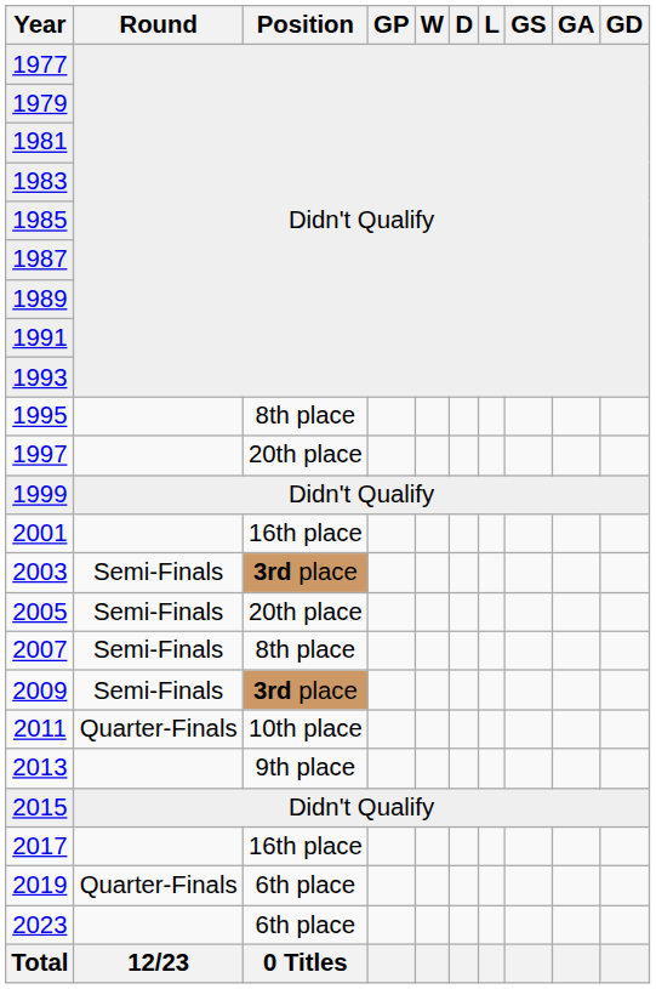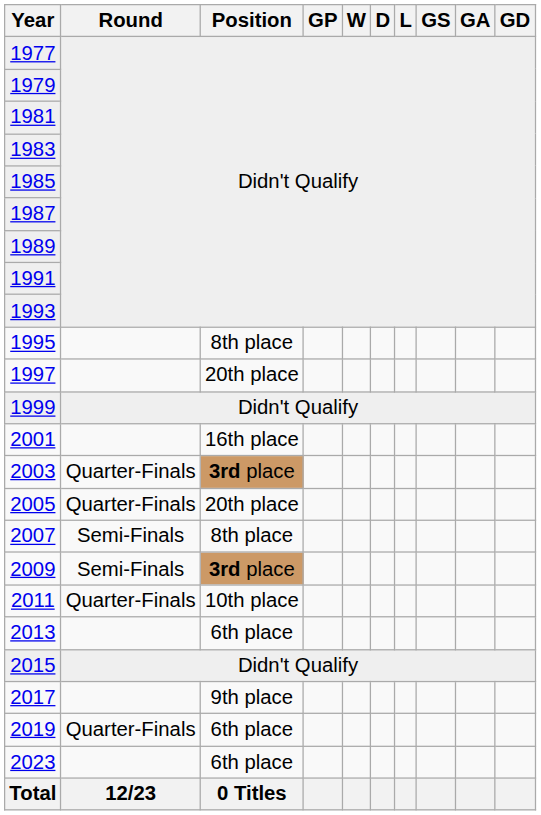 <table class="wikitable" style="text-align: center;">
 <tr>
 <th>Year</th>
 <th>Round</th>
 <th>Position</th>
 <th>GP</th>
 <th>W</th>
 <th>D</th>
 <th>L</th>
 <th>GS</th>
 <th>GA</th>
 <th>GD</th>
 </tr>
 <tr bgcolor=efefef>
 <td><a href='#'>1977</a> </td>
 <td colspan=9 rowspan=9>Didn't Qualify</td>
 </tr>
 <tr bgcolor=efefef>
 <td><a href='#'>1979</a>  </td>
 </tr>
 <tr bgcolor=efefef>
 <td><a href='#'>1981</a> </td>
 </tr>
 <tr bgcolor=efefef>
 <td><a href='#'>1983</a> </td>
 </tr>
 <tr bgcolor=efefef>
 <td><a href='#'>1985</a> </td>
 </tr>
 <tr bgcolor=efefef>
 <td><a href='#'>1987</a> </td>
 </tr>
 <tr bgcolor=efefef>
 <td><a href='#'>1989</a> </td>
 </tr>
 <tr bgcolor=efefef>
 <td><a href='#'>1991</a> </td>
 </tr>
 <tr bgcolor=efefef>
 <td><a href='#'>1993</a> </td>
 </tr>
 <tr bgcolor=>
 <td><a href='#'>1995</a> </td>
 <td></td>
 <td>8th place</td>
 <td></td>
 <td></td>
 <td></td>
 <td></td>
 <td></td>
 <td></td>
 <td></td>
 </tr>
 <tr bgcolor=>
 <td><a href='#'>1997</a> </td>
 <td></td>
 <td>20th place</td>
 <td></td>
 <td></td>
 <td></td>
 <td></td>
 <td></td>
 <td></td>
 <td></td>
 </tr>
 <tr bgcolor=efefef>
 <td><a href='#'>1999</a> </td>
 <td colspan=9 rowspan=1>Didn't Qualify</td>
 </tr>
 <tr bgcolor=>
 <td><a href='#'>2001</a> </td>
 <td></td>
 <td>16th place</td>
 <td></td>
 <td></td>
 <td></td>
 <td></td>
 <td></td>
 <td></td>
 <td></td>
 </tr>
 <tr bgcolor=>
 <td><a href='#'>2003</a> </td>
-<td>Semi-Finals</td>
+<td>Quarter-Finals</td>
 <td bgcolor=#cc9966><strong>3rd</strong> place</td>
 <td></td>
 <td></td>
 <td></td>
 <td></td>
 <td></td>
 <td></td>
 <td></td>
 </tr>
 <tr bgcolor=>
 <td><a href='#'>2005</a> </td>
-<td>Semi-Finals</td>
+<td>Quarter-Finals</td>
 <td>20th place</td>
 <td></td>
 <td></td>
 <td></td>
 <td></td>
 <td></td>
 <td></td>
 <td></td>
 </tr>
 <tr bgcolor=>
 <td><a href='#'>2007</a> </td>
 <td>Semi-Finals</td>
 <td>8th place</td>
 <td></td>
 <td></td>
 <td></td>
 <td></td>
 <td></td>
 <td></td>
 <td></td>
 </tr>
 <tr bgcolor=>
 <td><a href='#'>2009</a> </td>
 <td>Semi-Finals</td>
 <td bgcolor=#cc9966><strong>3rd</strong> place</td>
 <td></td>
 <td></td>
 <td></td>
 <td></td>
 <td></td>
 <td></td>
 <td></td>
 </tr>
 <tr bgcolor=>
 <td><a href='#'>2011</a> </td>
 <td>Quarter-Finals</td>
 <td>10th place</td>
 <td></td>
 <td></td>
 <td></td>
 <td></td>
 <td></td>
 <td></td>
 <td></td>
 </tr>
 <tr bgcolor=>
 <td><a href='#'>2013</a> </td>
 <td></td>
-<td>9th place</td>
+<td>6th place</td>
 <td></td>
 <td></td>
 <td></td>
 <td></td>
 <td></td>
 <td></td>
 <td></td>
 </tr>
 <tr bgcolor=efefef>
 <td><a href='#'>2015</a> </td>
 <td colspan=9 rowspan=1>Didn't Qualify</td>
 </tr>
 <tr bgcolor=>
 <td><a href='#'>2017</a> </td>
 <td></td>
-<td>16th place</td>
+<td>9th place</td>
 <td></td>
 <td></td>
 <td></td>
 <td></td>
 <td></td>
 <td></td>
 <td></td>
 </tr>
 <tr bgcolor=>
 <td><a href='#'>2019</a> </td>
 <td>Quarter-Finals</td>
 <td>6th place</td>
 <td></td>
 <td></td>
 <td></td>
 <td></td>
 <td></td>
 <td></td>
 <td></td>
 </tr>
 <tr bgcolor=>
 <td><a href='#'>2023</a>  </td>
 <td></td>
 <td>6th place</td>
 <td></td>
 <td></td>
 <td></td>
 <td></td>
 <td></td>
 <td></td>
 <td></td>
 </tr>
 <tr>
 <th>Total</th>
 <th>12/23</th>
 <th>0 Titles</th>
 <th></th>
 <th></th>
 <th></th>
 <th></th>
 <th></th>
 <th></th>
 <th></th>
 </tr>
 </table>
